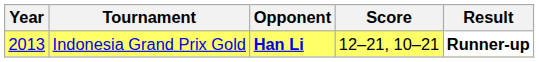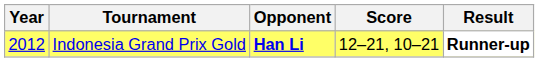 <table class="sortable wikitable" style="font-size: 90%;">
 <tr>
 <th>Year</th>
 <th>Tournament</th>
 <th>Opponent</th>
 <th>Score</th>
 <th>Result</th>
 </tr>
 <tr style="background:#FFFF67">
-<td align="center"><a href='#'>2013</a></td>
+<td align="center"><a href='#'>2012</a></td>
 <td align="left"><a href='#'>Indonesia Grand Prix Gold</a></td>
 <td align="left"><strong> <a href='#'>Han Li</a></strong></td>
 <td align="left">12–21, 10–21</td>
 <td style="text-align:left; background:white"> <strong>Runner-up</strong></td>
 </tr>
 </table>
